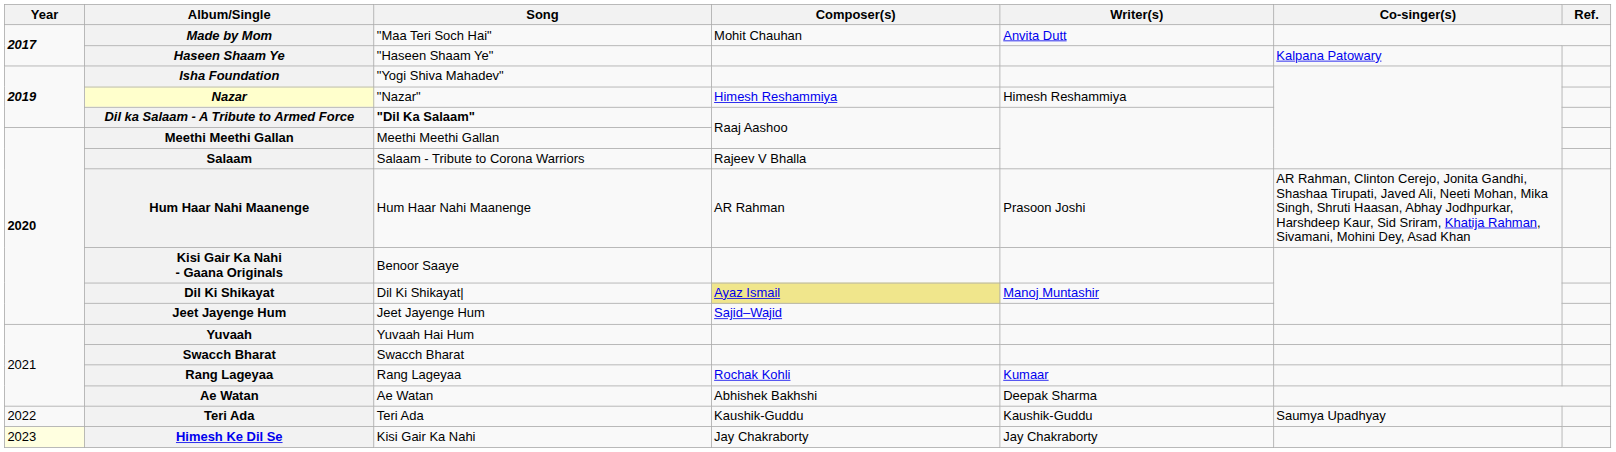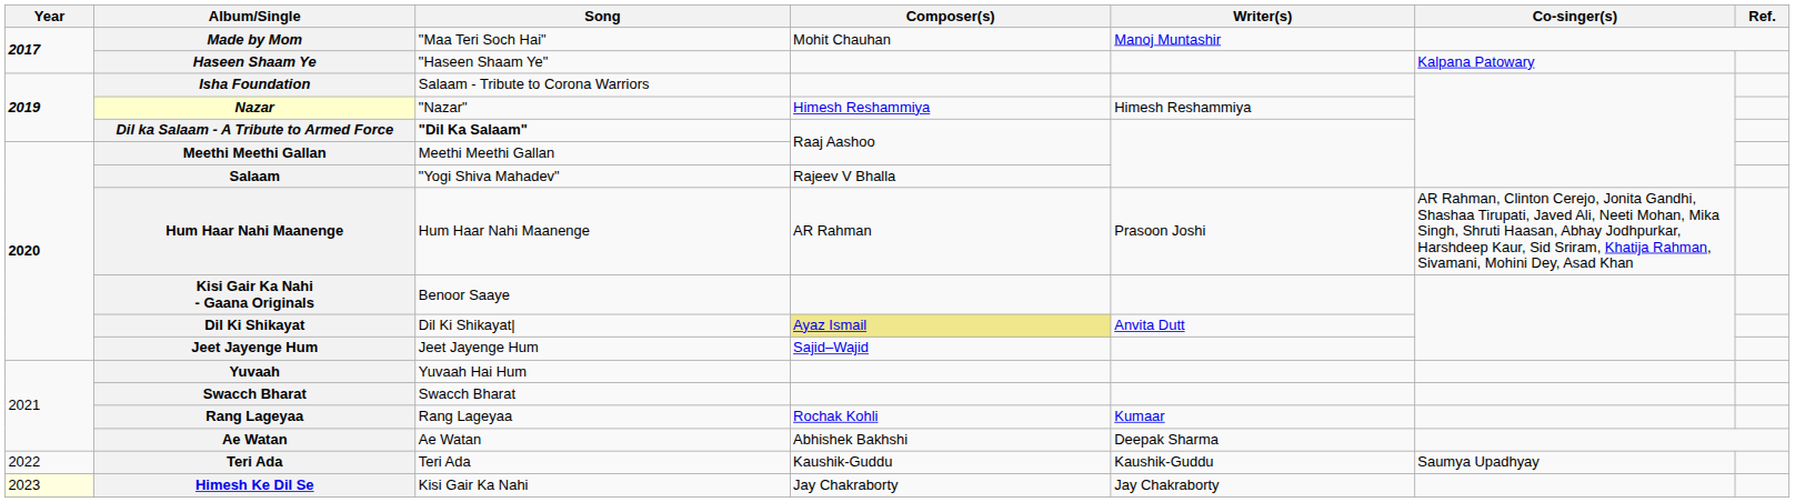 <table class="wikitable plainrowheaders" width="100%">
 <tr>
 <th scope="col" width=5%>Year</th>
 <th scope="col" width=18%>Album/Single</th>
 <th scope="col" width=21%>Song</th>
 <th scope="col" width=18%>Composer(s)</th>
 <th scope="col" width=17%>Writer(s)</th>
 <th scope="col" width=18%>Co-singer(s)</th>
 <th>Ref.</th>
 </tr>
 <tr>
 <td rowspan="2"><strong><em>2017</em></strong></td>
 <th scope="row" rowspan="1"><strong><em>Made by Mom</em></strong></th>
 <td>"Maa Teri Soch Hai"</td>
 <td>Mohit Chauhan</td>
-<td><a href='#'>Anvita Dutt</a></td>
+<td rowspan="1"><a href='#'>Manoj Muntashir</a></td>
 </tr>
 <tr>
 <th scope="row" rowspan="1"><strong><em>Haseen Shaam Ye</em></strong></th>
 <td>"Haseen Shaam Ye"</td>
 <td rowspan="1"></td>
 <td rowspan="1"></td>
 <td><a href='#'>Kalpana Patowary</a></td>
 <td></td>
 </tr>
 <tr>
 <td rowspan="3"><strong><em>2019</em></strong></td>
 <th><strong><em>Isha Foundation</em></strong></th>
-<td>"Yogi Shiva Mahadev"</td>
+<td>Salaam -  Tribute to Corona Warriors</td>
 <td rowspan="1"></td>
 <td rowspan="1"></td>
 <td rowspan="5"></td>
 <td></td>
 </tr>
 <tr>
 <th style="background:#FFFFCC;" +Key><strong><em> Nazar</em></strong></th>
 <td>"Nazar"</td>
 <td><a href='#'>Himesh Reshammiya</a></td>
 <td>Himesh Reshammiya</td>
 <td></td>
 </tr>
 <tr>
 <th><em>Dil ka Salaam - A Tribute to Armed Force</em></th>
 <td><strong>"Dil Ka Salaam"</strong></td>
 <td rowspan="2">Raaj Aashoo</td>
 <td rowspan="3"></td>
 <td></td>
 </tr>
 <tr>
 <td rowspan="6"><strong>2020</strong></td>
 <th><strong>Meethi Meethi Gallan</strong></th>
 <td>Meethi Meethi Gallan</td>
 <td></td>
 </tr>
 <tr>
 <th>Salaam</th>
-<td>Salaam -  Tribute to Corona Warriors</td>
+<td>"Yogi Shiva Mahadev"</td>
 <td rowspan="1">Rajeev V Bhalla</td>
 <td></td>
 </tr>
 <tr>
 <th>Hum Haar Nahi Maanenge</th>
 <td>Hum Haar Nahi Maanenge</td>
 <td>AR Rahman</td>
 <td>Prasoon Joshi</td>
 <td>AR Rahman, Clinton Cerejo, Jonita Gandhi, Shashaa Tirupati, Javed Ali, Neeti Mohan, Mika Singh, Shruti Haasan, Abhay Jodhpurkar, Harshdeep Kaur, Sid Sriram, <a href='#'>Khatija Rahman</a>, Sivamani, Mohini Dey, Asad Khan</td>
 <td></td>
 </tr>
 <tr>
 <th>Kisi Gair Ka Nahi<br>- Gaana Originals</th>
 <td>Benoor Saaye</td>
 <td></td>
 <td></td>
 <td rowspan="3"></td>
 <td></td>
 </tr>
 <tr>
 <th>Dil Ki Shikayat</th>
 <td>Dil Ki Shikayat|</td>
 <td style="background: khaki;"><a href='#'>Ayaz Ismail</a></td>
-<td rowspan="1"><a href='#'>Manoj Muntashir</a></td>
+<td><a href='#'>Anvita Dutt</a></td>
 <td></td>
 </tr>
 <tr>
 <th>Jeet Jayenge Hum</th>
 <td>Jeet Jayenge Hum</td>
 <td><a href='#'>Sajid–Wajid</a></td>
 <td></td>
 <td></td>
 </tr>
 <tr>
 <td rowspan="4">2021</td>
 <th>Yuvaah</th>
 <td>Yuvaah Hai Hum</td>
 <td></td>
 <td></td>
 <td></td>
 <td></td>
 </tr>
 <tr>
 <th>Swacch Bharat</th>
 <td>Swacch Bharat</td>
 <td></td>
 <td></td>
 <td></td>
 <td></td>
 </tr>
 <tr>
 <th>Rang Lageyaa</th>
 <td>Rang Lageyaa</td>
 <td><a href='#'>Rochak Kohli</a></td>
 <td><a href='#'>Kumaar</a></td>
 <td></td>
 <td></td>
 </tr>
 <tr>
 <th>Ae Watan</th>
 <td>Ae Watan</td>
 <td>Abhishek Bakhshi</td>
 <td>Deepak Sharma</td>
 </tr>
 <tr>
 <td>2022</td>
 <th>Teri Ada</th>
 <td>Teri Ada</td>
 <td>Kaushik-Guddu</td>
 <td>Kaushik-Guddu</td>
 <td>Saumya Upadhyay</td>
 <td></td>
 </tr>
 <tr>
 <td style="background: lightyellow;">2023</td>
 <th><a href='#'>Himesh Ke Dil Se</a></th>
 <td>Kisi Gair Ka Nahi</td>
 <td rowspan="1">Jay Chakraborty</td>
 <td rowspan="1">Jay Chakraborty</td>
 <td></td>
 <td></td>
 </tr>
 </table>
